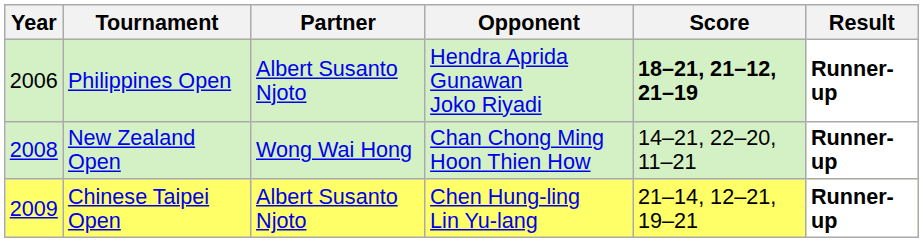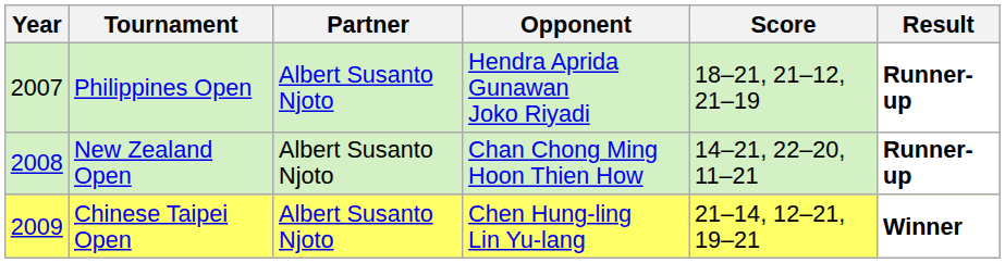 <table class="sortable wikitable" style="font-size: 90%;">
 <tr>
 <th>Year</th>
 <th>Tournament</th>
 <th>Partner</th>
 <th>Opponent</th>
 <th>Score</th>
 <th>Result</th>
 </tr>
 <tr style="background:#D4F1C5">
-<td align="center">2006</td>
+<td align="center">2007</td>
 <td align="left"><a href='#'>Philippines Open</a></td>
 <td align="left"> <a href='#'>Albert Susanto Njoto</a></td>
 <td align="left"> <a href='#'>Hendra Aprida Gunawan</a> <br>  <a href='#'>Joko Riyadi</a></td>
-<td align="left"><strong>18–21, 21–12, 21–19</strong></td>
+<td align="left">18–21, 21–12, 21–19</td>
 <td style="text-align:left; background:white"> <strong>Runner-up</strong></td>
 </tr>
 <tr style="background:#D4F1C5">
 <td align="center"><a href='#'>2008</a></td>
 <td align="left"><a href='#'>New Zealand Open</a></td>
-<td align="left"> <a href='#'>Wong Wai Hong</a></td>
+<td align="left"> Albert Susanto Njoto</td>
 <td align="left"> <a href='#'>Chan Chong Ming</a> <br>  <a href='#'>Hoon Thien How</a></td>
 <td align="left">14–21, 22–20, 11–21</td>
 <td style="text-align:left; background:white"> <strong>Runner-up</strong></td>
 </tr>
 <tr style="background:#FFFF67">
 <td align="center"><a href='#'>2009</a></td>
 <td align="left"><a href='#'>Chinese Taipei Open</a></td>
 <td align="left"> <a href='#'>Albert Susanto Njoto</a></td>
 <td align="left"> <a href='#'>Chen Hung-ling</a> <br>  <a href='#'>Lin Yu-lang</a></td>
 <td align="left">21–14, 12–21, 19–21</td>
-<td style="text-align:left; background:white"> <strong>Runner-up</strong></td>
+<td style="text-align:left; background:white"> <strong>Winner</strong></td>
 </tr>
 </table>
